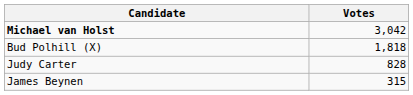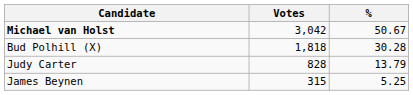 <table style="width:500px;" class="wikitable">
 <tr>
 <th align="center">Candidate</th>
 <th align="center">Votes</th>
+<th align="center">%</th>
 </tr>
 <tr>
 <td align="left"><strong>Michael van Holst</strong></td>
 <td align="right">3,042</td>
+<td align="right">50.67</td>
 </tr>
 <tr>
 <td align="left">Bud Polhill (X)</td>
 <td align="right">1,818</td>
+<td align="right">30.28</td>
 </tr>
 <tr>
 <td align="left">Judy Carter</td>
 <td align="right">828</td>
+<td align="right">13.79</td>
 </tr>
 <tr>
 <td align="left">James Beynen</td>
 <td align="right">315</td>
+<td align="right">5.25</td>
 </tr>
 </table>
